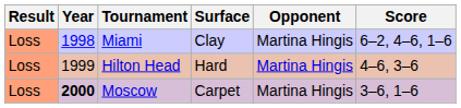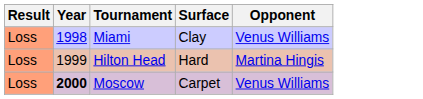 <table class="sortable wikitable" style="font-size:97%;">
 <tr>
 <th>Result</th>
 <th><strong>Year</strong></th>
 <th>Tournament</th>
 <th><strong>Surface</strong></th>
 <th>Opponent</th>
-<th>Score</th>
 </tr>
 <tr bgcolor="ccccff">
 <td bgcolor="FFA07A">Loss</td>
 <td><a href='#'>1998</a></td>
 <td><a href='#'>Miami</a></td>
 <td>Clay</td>
-<td> Martina Hingis</td>
-<td>6–2, 4–6, 1–6</td>
+<td> <a href='#'>Venus Williams</a></td>
 </tr>
 <tr bgcolor="ebc2af">
 <td bgcolor="FFA07A">Loss</td>
 <td>1999</td>
 <td><a href='#'>Hilton Head</a></td>
 <td>Hard</td>
 <td> <a href='#'>Martina Hingis</a></td>
-<td>4–6, 3–6</td>
 </tr>
 <tr bgcolor="thistle">
 <td bgcolor="FFA07A">Loss</td>
 <td><strong>2000</strong></td>
 <td><a href='#'>Moscow</a></td>
 <td>Carpet</td>
-<td> Martina Hingis</td>
-<td>3–6, 1–6</td>
+<td> <a href='#'>Venus Williams</a></td>
 </tr>
 </table>
